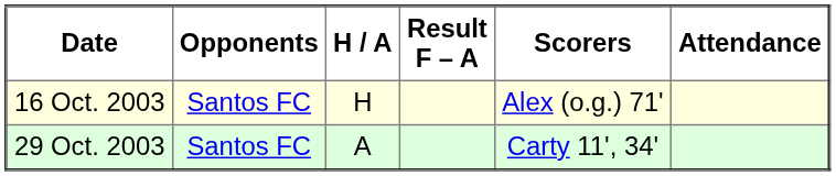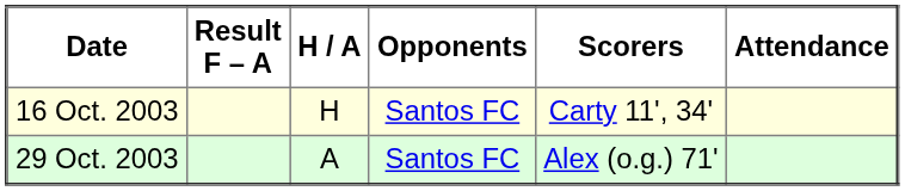 <table border="2" cellpadding="4" style="border-collapse:collapse; text-align:center;">
 <tr>
 <th><strong>Date</strong></th>
+<th><strong>Result<br>F – A</strong></th>
+<th><strong>H / A</strong></th>
 <th><strong>Opponents</strong></th>
-<th><strong>H / A</strong></th>
-<th><strong>Result<br>F – A</strong></th>
 <th><strong>Scorers</strong></th>
 <th><strong>Attendance</strong></th>
 </tr>
 <tr bgcolor="#ffffdd">
 <td>16 Oct. 2003</td>
+<td></td>
+<td>H</td>
 <td> <a href='#'>Santos FC</a></td>
-<td>H</td>
-<td></td>
-<td><a href='#'>Alex</a> (o.g.) 71'</td>
+<td><a href='#'>Carty</a> 11', 34'</td>
 <td></td>
 </tr>
 <tr bgcolor="#ddffdd">
 <td>29 Oct. 2003</td>
+<td></td>
+<td>A</td>
 <td> <a href='#'>Santos FC</a></td>
-<td>A</td>
-<td></td>
-<td><a href='#'>Carty</a> 11', 34'</td>
+<td><a href='#'>Alex</a> (o.g.) 71'</td>
 <td></td>
 </tr>
 </table>
